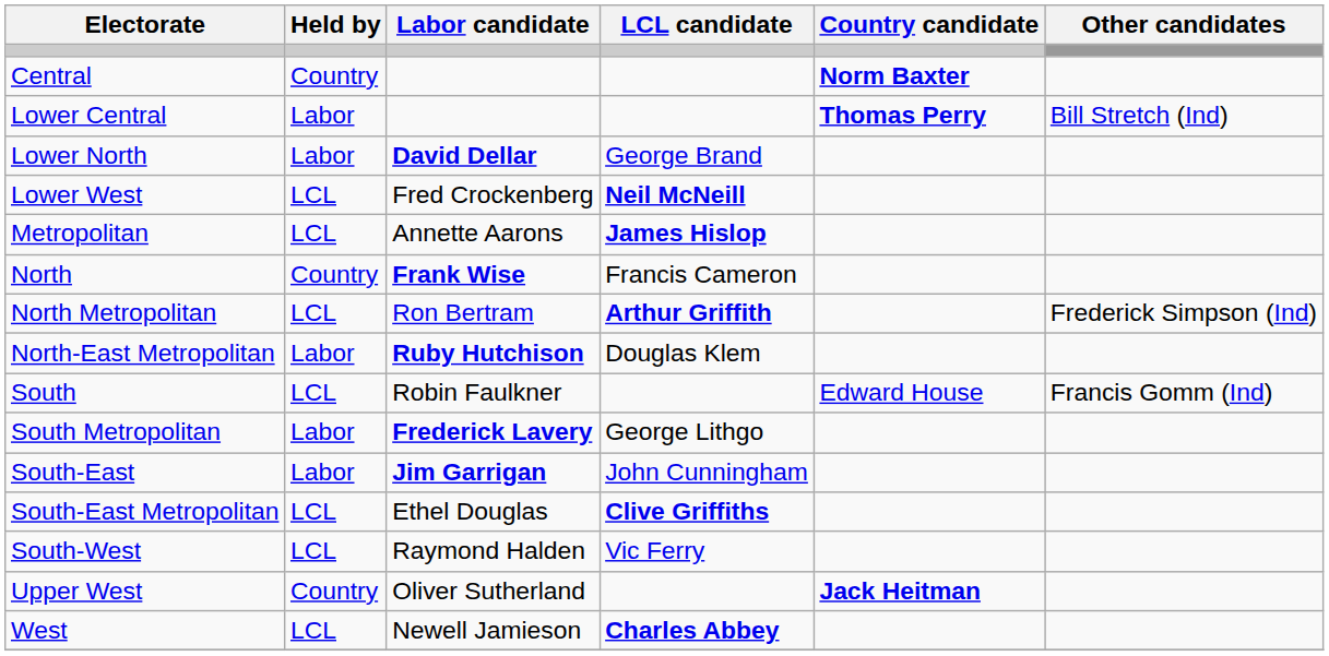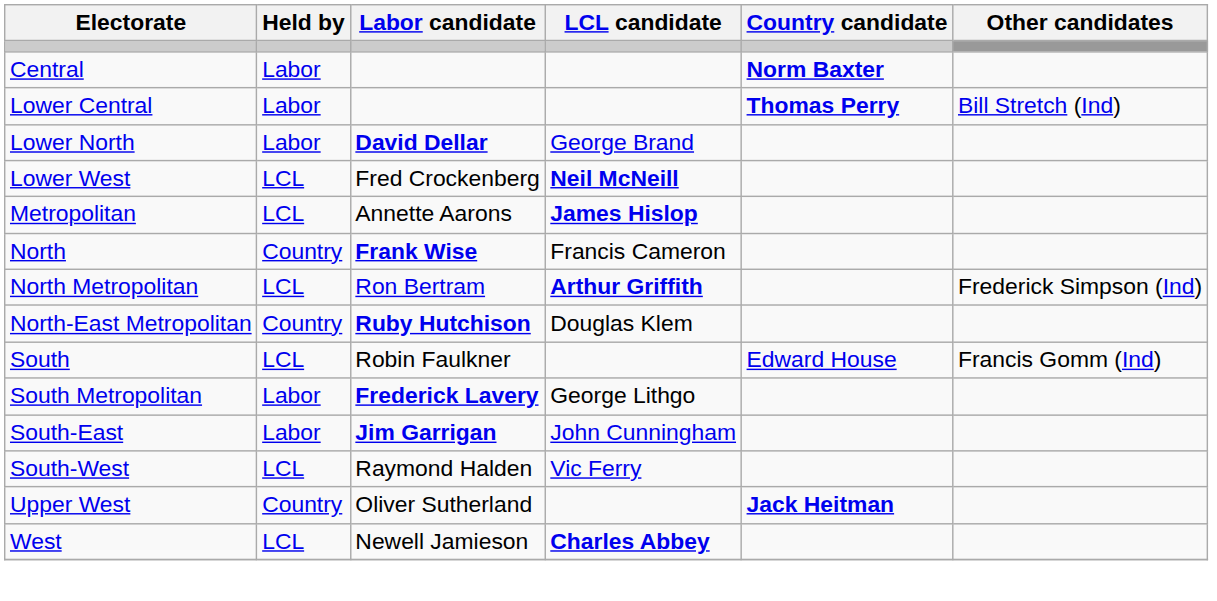 <table class="wikitable">
 <tr>
 <th>Electorate</th>
 <th>Held by</th>
 <th><a href='#'>Labor</a> candidate</th>
 <th><a href='#'>LCL</a> candidate</th>
 <th><a href='#'>Country</a> candidate</th>
 <th>Other candidates</th>
 </tr>
 <tr bgcolor="#cccccc">
 <td></td>
 <td></td>
 <td></td>
 <td></td>
 <td></td>
 <td bgcolor="#999999"></td>
 </tr>
 <tr>
 <td><a href='#'>Central</a></td>
-<td><a href='#'>Country</a></td>
+<td><a href='#'>Labor</a></td>
 <td></td>
 <td></td>
 <td><strong><a href='#'>Norm Baxter</a></strong></td>
 <td></td>
 </tr>
 <tr>
 <td><a href='#'>Lower Central</a></td>
 <td><a href='#'>Labor</a></td>
 <td></td>
 <td></td>
 <td><strong><a href='#'>Thomas Perry</a></strong></td>
 <td><a href='#'>Bill Stretch</a> (<a href='#'>Ind</a>)</td>
 </tr>
 <tr>
 <td><a href='#'>Lower North</a></td>
 <td><a href='#'>Labor</a></td>
 <td><strong><a href='#'>David Dellar</a></strong></td>
 <td><a href='#'>George Brand</a></td>
 <td></td>
 <td></td>
 </tr>
 <tr>
 <td><a href='#'>Lower West</a></td>
 <td><a href='#'>LCL</a></td>
 <td>Fred Crockenberg</td>
 <td><strong><a href='#'>Neil McNeill</a></strong></td>
 <td></td>
 <td></td>
 </tr>
 <tr>
 <td><a href='#'>Metropolitan</a></td>
 <td><a href='#'>LCL</a></td>
 <td>Annette Aarons</td>
 <td><strong><a href='#'>James Hislop</a></strong></td>
 <td></td>
 <td></td>
 </tr>
 <tr>
 <td><a href='#'>North</a></td>
 <td><a href='#'>Country</a></td>
 <td><strong><a href='#'>Frank Wise</a></strong></td>
 <td>Francis Cameron</td>
 <td></td>
 <td></td>
 </tr>
 <tr>
 <td><a href='#'>North Metropolitan</a></td>
 <td><a href='#'>LCL</a></td>
 <td><a href='#'>Ron Bertram</a></td>
 <td><strong><a href='#'>Arthur Griffith</a></strong></td>
 <td></td>
 <td>Frederick Simpson (<a href='#'>Ind</a>)</td>
 </tr>
 <tr>
 <td><a href='#'>North-East Metropolitan</a></td>
-<td><a href='#'>Labor</a></td>
+<td><a href='#'>Country</a></td>
 <td><strong><a href='#'>Ruby Hutchison</a></strong></td>
 <td>Douglas Klem</td>
 <td></td>
 <td></td>
 </tr>
 <tr>
 <td><a href='#'>South</a></td>
 <td><a href='#'>LCL</a></td>
 <td>Robin Faulkner</td>
 <td></td>
 <td><a href='#'>Edward House</a></td>
 <td>Francis Gomm (<a href='#'>Ind</a>)</td>
 </tr>
 <tr>
 <td><a href='#'>South Metropolitan</a></td>
 <td><a href='#'>Labor</a></td>
 <td><strong><a href='#'>Frederick Lavery</a></strong></td>
 <td>George Lithgo</td>
 <td></td>
 <td></td>
 </tr>
 <tr>
 <td><a href='#'>South-East</a></td>
 <td><a href='#'>Labor</a></td>
 <td><strong><a href='#'>Jim Garrigan</a></strong></td>
 <td><a href='#'>John Cunningham</a></td>
 <td></td>
 <td></td>
 </tr>
 <tr>
-<td><a href='#'>South-East Metropolitan</a></td>
-<td><a href='#'>LCL</a></td>
-<td>Ethel Douglas</td>
-<td><strong><a href='#'>Clive Griffiths</a></strong></td>
-<td></td>
-<td></td>
-</tr>
-<tr>
 <td><a href='#'>South-West</a></td>
 <td><a href='#'>LCL</a></td>
 <td>Raymond Halden</td>
 <td><a href='#'>Vic Ferry</a></td>
 <td></td>
 <td></td>
 </tr>
 <tr>
 <td><a href='#'>Upper West</a></td>
 <td><a href='#'>Country</a></td>
 <td>Oliver Sutherland</td>
 <td></td>
 <td><strong><a href='#'>Jack Heitman</a></strong></td>
 <td></td>
 </tr>
 <tr>
 <td><a href='#'>West</a></td>
 <td><a href='#'>LCL</a></td>
 <td>Newell Jamieson</td>
 <td><strong><a href='#'>Charles Abbey</a></strong></td>
 <td></td>
 <td></td>
 </tr>
 <tr>
 </tr>
 </table>
